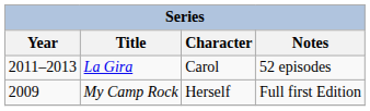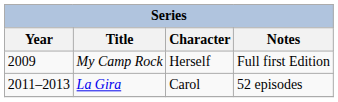 <table class="wikitable" style="font-size: 90%;">
 <tr>
 <th colspan="4" style="background: LightSteelBlue;">Series</th>
 </tr>
 <tr>
 <th>Year</th>
 <th>Title</th>
 <th>Character</th>
 <th>Notes</th>
 </tr>
 <tr>
+<td>2009</td>
+<td><em>My Camp Rock</em></td>
+<td>Herself</td>
+<td>Full first Edition</td>
+</tr>
+<tr>
 <td>2011–2013</td>
 <td><em><a href='#'>La Gira</a></em></td>
 <td>Carol</td>
 <td>52 episodes</td>
 </tr>
 <tr>
-<td>2009</td>
-<td><em>My Camp Rock</em></td>
-<td>Herself</td>
-<td>Full first Edition</td>
-</tr>
-<tr>
 </tr>
 </table>
